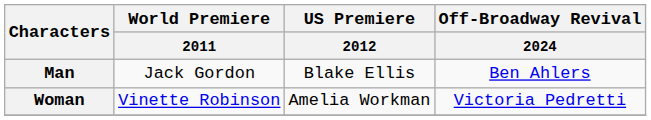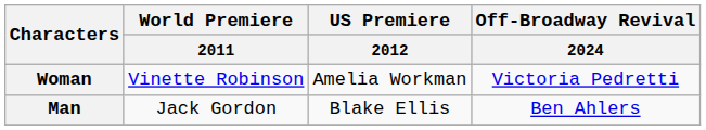 <table class="wikitable" style="width:1000;">
 <tr>
 <th rowspan="2">Characters</th>
 <th>World Premiere</th>
 <th>US Premiere</th>
 <th>Off-Broadway Revival</th>
 </tr>
 <tr>
 <th><small>2011</small></th>
 <th><small>2012</small></th>
 <th><small>2024</small></th>
 </tr>
 <tr>
+<th>Woman</th>
+<td colspan="1" align="center"><a href='#'>Vinette Robinson</a></td>
+<td colspan="1" align="center">Amelia Workman</td>
+<td colspan="1" align="center"><a href='#'>Victoria Pedretti</a></td>
+</tr>
+<tr>
 <th>Man</th>
 <td colspan="1" align="center">Jack Gordon</td>
 <td colspan="1" align="center">Blake Ellis</td>
 <td colspan="1" align="center"><a href='#'>Ben Ahlers</a></td>
 </tr>
 <tr>
-<th>Woman</th>
-<td colspan="1" align="center"><a href='#'>Vinette Robinson</a></td>
-<td colspan="1" align="center">Amelia Workman</td>
-<td colspan="1" align="center"><a href='#'>Victoria Pedretti</a></td>
-</tr>
-<tr>
 </tr>
 </table>
